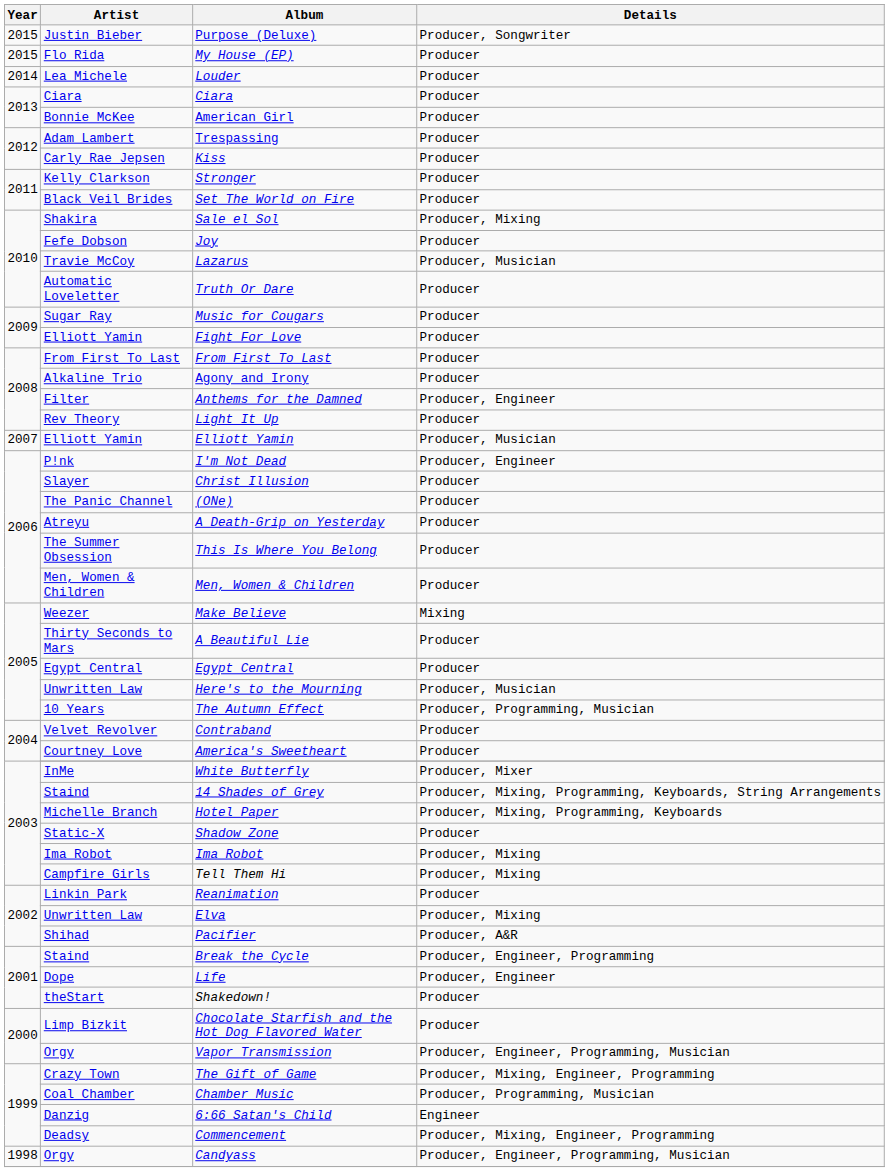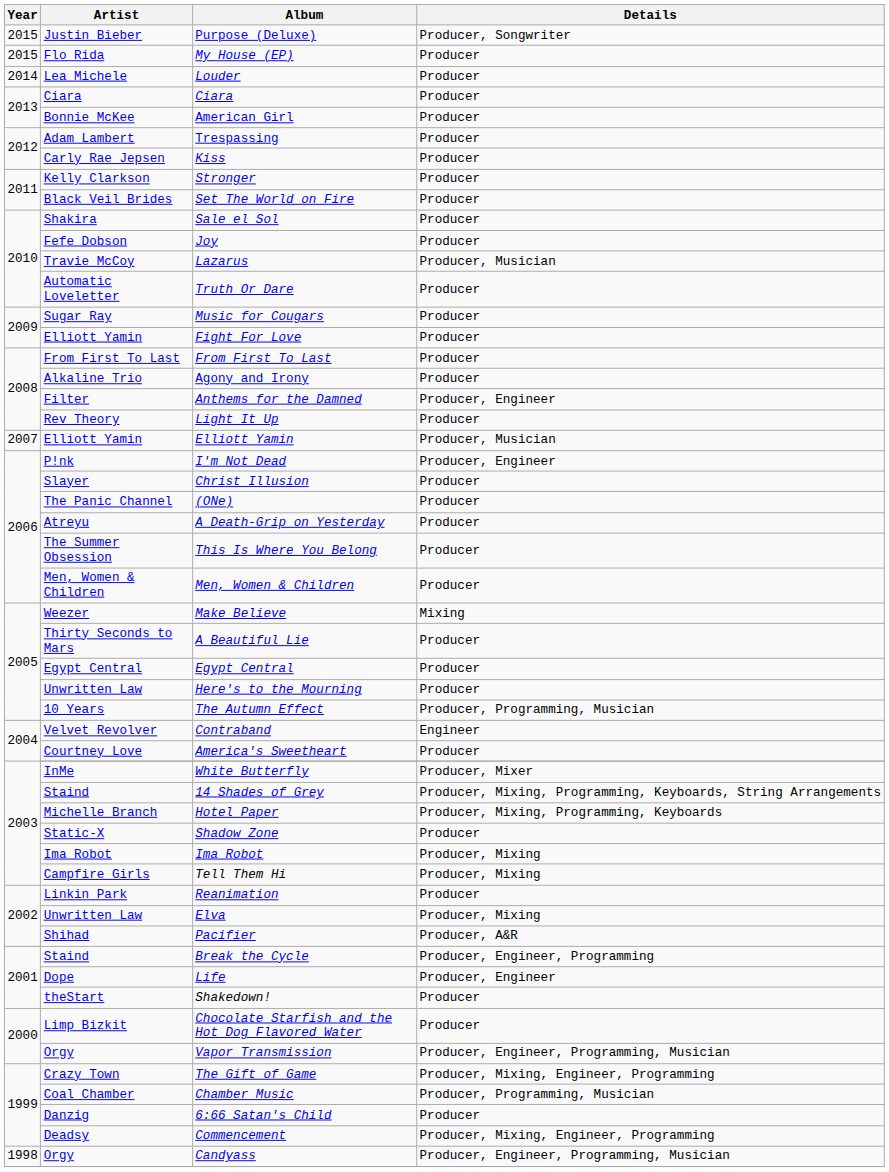 <table class="wikitable">
 <tr>
 <th>Year</th>
 <th style="width:150px;">Artist</th>
 <th style="width:225px;">Album</th>
 <th>Details</th>
 </tr>
 <tr>
 <td>2015</td>
 <td><a href='#'>Justin Bieber</a></td>
 <td><a href='#'>Purpose (Deluxe)</a></td>
 <td>Producer, Songwriter</td>
 </tr>
 <tr>
 <td rowspan=1>2015</td>
 <td><a href='#'>Flo Rida</a></td>
 <td><em><a href='#'>My House (EP)</a></em></td>
 <td>Producer</td>
 </tr>
 <tr>
 <td rowspan=1>2014</td>
 <td><a href='#'>Lea Michele</a></td>
 <td><em><a href='#'>Louder</a></em></td>
 <td>Producer</td>
 </tr>
 <tr>
 <td rowspan=2>2013</td>
 <td><a href='#'>Ciara</a></td>
 <td><em><a href='#'>Ciara</a></em></td>
 <td>Producer</td>
 </tr>
 <tr>
 <td><a href='#'>Bonnie McKee</a></td>
 <td><a href='#'>American Girl</a></td>
 <td>Producer</td>
 </tr>
 <tr>
 <td rowspan=2>2012</td>
 <td><a href='#'>Adam Lambert</a></td>
 <td><a href='#'>Trespassing</a></td>
 <td>Producer</td>
 </tr>
 <tr>
 <td><a href='#'>Carly Rae Jepsen</a></td>
 <td><em><a href='#'>Kiss</a></em></td>
 <td>Producer</td>
 </tr>
 <tr>
 <td rowspan=2>2011</td>
 <td><a href='#'>Kelly Clarkson</a></td>
 <td><em><a href='#'>Stronger</a></em></td>
 <td>Producer</td>
 </tr>
 <tr>
 <td><a href='#'>Black Veil Brides</a></td>
 <td><em><a href='#'>Set The World on Fire</a></em></td>
 <td>Producer</td>
 </tr>
 <tr>
 <td rowspan=4>2010</td>
 <td><a href='#'>Shakira</a></td>
 <td><em><a href='#'>Sale el Sol</a></em></td>
-<td>Producer, Mixing</td>
+<td>Producer</td>
 </tr>
 <tr>
 <td><a href='#'>Fefe Dobson</a></td>
 <td><em><a href='#'>Joy</a></em></td>
 <td>Producer</td>
 </tr>
 <tr>
 <td><a href='#'>Travie McCoy</a></td>
 <td><em><a href='#'>Lazarus</a></em></td>
 <td>Producer, Musician</td>
 </tr>
 <tr>
 <td><a href='#'>Automatic Loveletter</a></td>
 <td><em><a href='#'>Truth Or Dare</a></em></td>
 <td>Producer</td>
 </tr>
 <tr>
 <td rowspan=2>2009</td>
 <td><a href='#'>Sugar Ray</a></td>
 <td><em><a href='#'>Music for Cougars</a></em></td>
 <td>Producer</td>
 </tr>
 <tr>
 <td><a href='#'>Elliott Yamin</a></td>
 <td><em><a href='#'>Fight For Love</a></em></td>
 <td>Producer</td>
 </tr>
 <tr>
 <td rowspan="4">2008</td>
 <td><a href='#'>From First To Last</a></td>
 <td><em><a href='#'>From First To Last</a></em></td>
 <td>Producer</td>
 </tr>
 <tr>
 <td><a href='#'>Alkaline Trio</a></td>
 <td><a href='#'>Agony and Irony</a></td>
 <td>Producer</td>
 </tr>
 <tr>
 <td><a href='#'>Filter</a></td>
 <td><em><a href='#'>Anthems for the Damned</a></em></td>
 <td>Producer, Engineer</td>
 </tr>
 <tr>
 <td><a href='#'>Rev Theory</a></td>
 <td><em><a href='#'>Light It Up</a></em></td>
 <td>Producer</td>
 </tr>
 <tr>
 <td rowspan=1>2007</td>
 <td><a href='#'>Elliott Yamin</a></td>
 <td><em><a href='#'>Elliott Yamin</a></em></td>
 <td>Producer, Musician</td>
 </tr>
 <tr>
 <td rowspan=6>2006</td>
 <td><a href='#'>P!nk</a></td>
 <td><em><a href='#'>I'm Not Dead</a></em></td>
 <td>Producer, Engineer</td>
 </tr>
 <tr>
 <td><a href='#'>Slayer</a></td>
 <td><em><a href='#'>Christ Illusion</a></em></td>
 <td>Producer</td>
 </tr>
 <tr>
 <td><a href='#'>The Panic Channel</a></td>
 <td><em><a href='#'>(ONe)</a></em></td>
 <td>Producer</td>
 </tr>
 <tr>
 <td><a href='#'>Atreyu</a></td>
 <td><em><a href='#'>A Death-Grip on Yesterday</a></em></td>
 <td>Producer</td>
 </tr>
 <tr>
 <td><a href='#'>The Summer Obsession</a></td>
 <td><em><a href='#'>This Is Where You Belong</a></em></td>
 <td>Producer</td>
 </tr>
 <tr>
 <td><a href='#'>Men, Women & Children</a></td>
 <td><em><a href='#'>Men, Women & Children</a></em></td>
 <td>Producer</td>
 </tr>
 <tr>
 <td rowspan=5>2005</td>
 <td><a href='#'>Weezer</a></td>
 <td><em><a href='#'>Make Believe</a></em></td>
 <td>Mixing</td>
 </tr>
 <tr>
 <td><a href='#'>Thirty Seconds to Mars</a></td>
 <td><em><a href='#'>A Beautiful Lie</a></em></td>
 <td>Producer</td>
 </tr>
 <tr>
 <td><a href='#'>Egypt Central</a></td>
 <td><em><a href='#'>Egypt Central</a></em></td>
 <td>Producer</td>
 </tr>
 <tr>
 <td><a href='#'>Unwritten Law</a></td>
 <td><em><a href='#'>Here's to the Mourning</a></em></td>
-<td>Producer, Musician</td>
+<td>Producer</td>
 </tr>
 <tr>
 <td><a href='#'>10 Years</a></td>
 <td><em><a href='#'>The Autumn Effect</a></em></td>
 <td>Producer, Programming, Musician</td>
 </tr>
 <tr>
 <td rowspan=2>2004</td>
 <td><a href='#'>Velvet Revolver</a></td>
 <td><em><a href='#'>Contraband</a></em></td>
-<td>Producer</td>
+<td>Engineer</td>
 </tr>
 <tr>
 <td><a href='#'>Courtney Love</a></td>
 <td><em><a href='#'>America's Sweetheart</a></em></td>
 <td>Producer</td>
 </tr>
 <tr>
 <td rowspan=7>2003</td>
 </tr>
 <tr>
 <td><a href='#'>InMe</a></td>
 <td><em><a href='#'>White Butterfly</a></em></td>
 <td>Producer, Mixer</td>
 </tr>
 <tr>
 <td><a href='#'>Staind</a></td>
 <td><em><a href='#'>14 Shades of Grey</a></em></td>
 <td>Producer, Mixing, Programming, Keyboards, String Arrangements</td>
 </tr>
 <tr>
 <td><a href='#'>Michelle Branch</a></td>
 <td><em><a href='#'>Hotel Paper</a></em></td>
 <td>Producer, Mixing, Programming, Keyboards</td>
 </tr>
 <tr>
 <td><a href='#'>Static-X</a></td>
 <td><em><a href='#'>Shadow Zone</a></em></td>
 <td>Producer</td>
 </tr>
 <tr>
 <td><a href='#'>Ima Robot</a></td>
 <td><em><a href='#'>Ima Robot</a></em></td>
 <td>Producer, Mixing</td>
 </tr>
 <tr>
 <td><a href='#'>Campfire Girls</a></td>
 <td><em>Tell Them Hi</em></td>
 <td>Producer, Mixing</td>
 </tr>
 <tr>
 <td rowspan=3>2002</td>
 <td><a href='#'>Linkin Park</a></td>
 <td><em><a href='#'>Reanimation</a></em></td>
 <td>Producer</td>
 </tr>
 <tr>
 <td><a href='#'>Unwritten Law</a></td>
 <td><em><a href='#'>Elva</a></em></td>
 <td>Producer, Mixing</td>
 </tr>
 <tr>
 <td><a href='#'>Shihad</a></td>
 <td><em><a href='#'>Pacifier</a></em></td>
 <td>Producer, A&R</td>
 </tr>
 <tr>
 <td rowspan=3>2001</td>
 <td><a href='#'>Staind</a></td>
 <td><em><a href='#'>Break the Cycle</a></em></td>
 <td>Producer, Engineer, Programming</td>
 </tr>
 <tr>
 <td><a href='#'>Dope</a></td>
 <td><em><a href='#'>Life</a></em></td>
 <td>Producer, Engineer</td>
 </tr>
 <tr>
 <td><a href='#'>theStart</a></td>
 <td><em>Shakedown!</em></td>
 <td>Producer</td>
 </tr>
 <tr>
 <td rowspan=2>2000</td>
 <td><a href='#'>Limp Bizkit</a></td>
 <td><em><a href='#'>Chocolate Starfish and the Hot Dog Flavored Water</a></em></td>
 <td>Producer</td>
 </tr>
 <tr>
 <td><a href='#'>Orgy</a></td>
 <td><em><a href='#'>Vapor Transmission</a></em></td>
 <td>Producer, Engineer, Programming, Musician</td>
 </tr>
 <tr>
 <td rowspan=4>1999</td>
 <td><a href='#'>Crazy Town</a></td>
 <td><em><a href='#'>The Gift of Game</a></em></td>
 <td>Producer, Mixing, Engineer, Programming</td>
 </tr>
 <tr>
 <td><a href='#'>Coal Chamber</a></td>
 <td><em><a href='#'>Chamber Music</a></em></td>
 <td>Producer, Programming, Musician</td>
 </tr>
 <tr>
 <td><a href='#'>Danzig</a></td>
 <td><em><a href='#'>6:66 Satan's Child</a></em></td>
-<td>Engineer</td>
+<td>Producer</td>
 </tr>
 <tr>
 <td><a href='#'>Deadsy</a></td>
 <td><em><a href='#'>Commencement</a></em></td>
 <td>Producer, Mixing, Engineer, Programming</td>
 </tr>
 <tr>
 <td rowspan=1>1998</td>
 <td><a href='#'>Orgy</a></td>
 <td><em><a href='#'>Candyass</a></em></td>
 <td>Producer, Engineer, Programming, Musician</td>
 </tr>
 <tr>
 </tr>
 </table>
